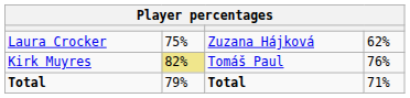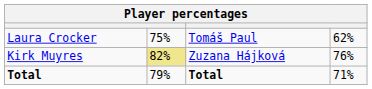 <table class="wikitable">
 <tr>
 <th colspan=4 width=400>Player percentages</th>
 </tr>
 <tr>
 <th colspan=2 width=200 style="white-space:nowrap;"></th>
 <th colspan=2 width=200 style="white-space:nowrap;"></th>
 </tr>
 <tr>
 <td><a href='#'>Laura Crocker</a></td>
 <td>75%</td>
-<td><a href='#'>Zuzana Hájková</a></td>
+<td><a href='#'>Tomáš Paul</a></td>
 <td>62%</td>
 </tr>
 <tr>
 <td><a href='#'>Kirk Muyres</a></td>
 <td style="background: khaki;">82%</td>
-<td><a href='#'>Tomáš Paul</a></td>
+<td><a href='#'>Zuzana Hájková</a></td>
 <td>76%</td>
 </tr>
 <tr>
 <td><strong>Total</strong></td>
 <td>79%</td>
 <td><strong>Total</strong></td>
 <td>71%</td>
 </tr>
 </table>
